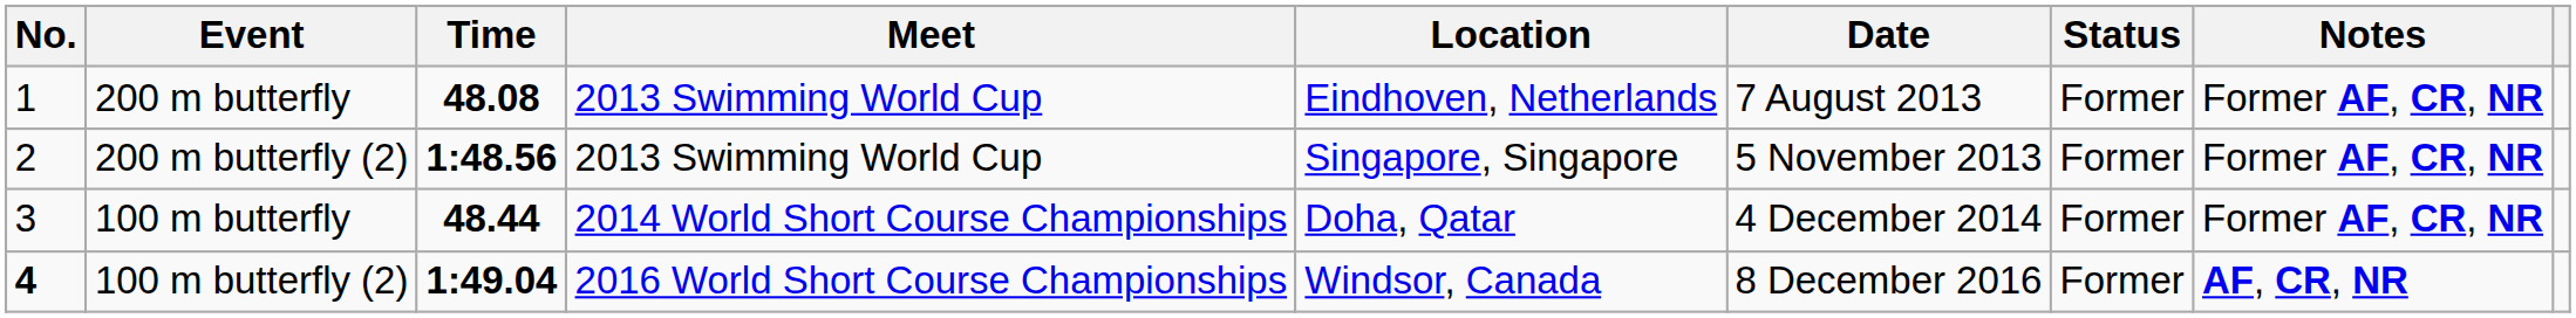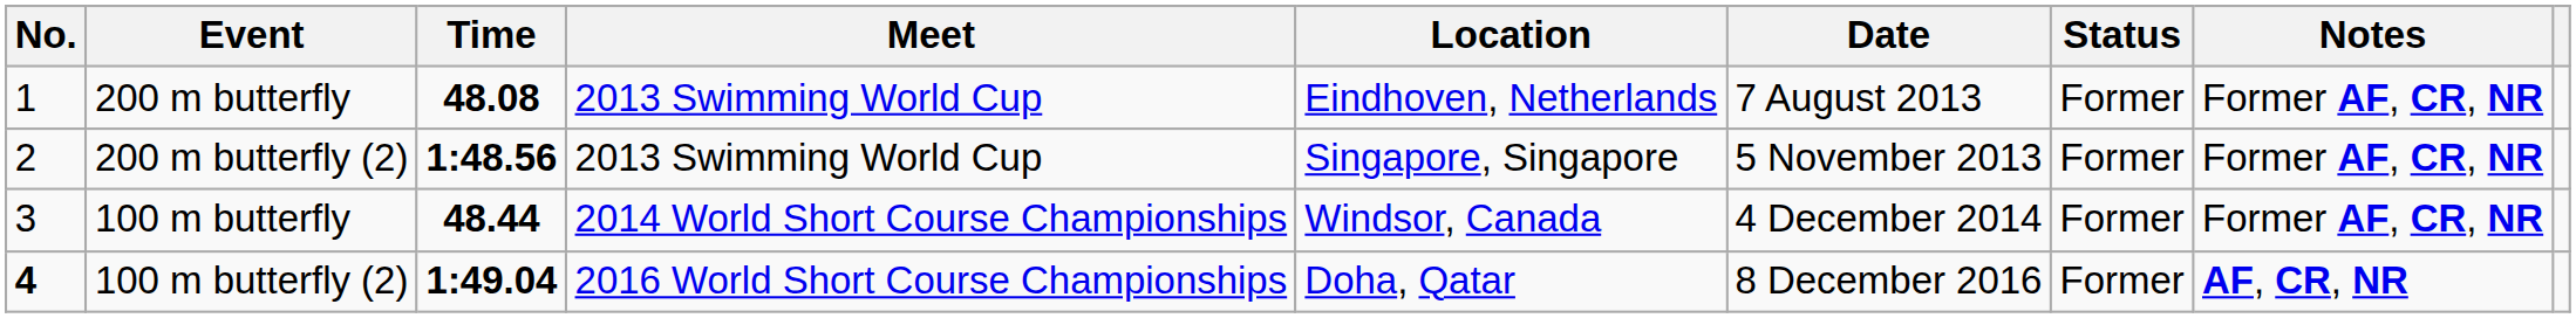 <table class="wikitable sortable">
 <tr>
 <th>No.</th>
 <th>Event</th>
 <th>Time</th>
 <th>Meet</th>
 <th>Location</th>
 <th>Date</th>
 <th>Status</th>
 <th>Notes</th>
 <th></th>
 </tr>
 <tr>
 <td>1</td>
 <td>200 m butterfly</td>
 <td style="text-align:center;"><strong>48.08</strong></td>
 <td><a href='#'>2013 Swimming World Cup</a></td>
 <td><a href='#'>Eindhoven</a>, <a href='#'>Netherlands</a></td>
 <td>7 August 2013</td>
 <td style="text-align:center;">Former</td>
 <td>Former <strong><a href='#'>AF</a></strong>, <strong><a href='#'>CR</a></strong>, <strong><a href='#'>NR</a></strong></td>
 <td style="text-align:center;"></td>
 </tr>
 <tr>
 <td>2</td>
 <td>200 m butterfly (2)</td>
 <td style="text-align:center;"><strong>1:48.56</strong></td>
 <td>2013 Swimming World Cup</td>
 <td><a href='#'>Singapore</a>, Singapore</td>
 <td>5 November 2013</td>
 <td style="text-align:center;">Former</td>
 <td>Former <strong><a href='#'>AF</a></strong>, <strong><a href='#'>CR</a></strong>, <strong><a href='#'>NR</a></strong></td>
 <td style="text-align:center;"></td>
 </tr>
 <tr>
 <td>3</td>
 <td>100 m butterfly</td>
 <td style="text-align:center;"><strong>48.44</strong></td>
 <td><a href='#'>2014 World Short Course Championships</a></td>
-<td><a href='#'>Doha</a>, <a href='#'>Qatar</a></td>
+<td><a href='#'>Windsor</a>, <a href='#'>Canada</a></td>
 <td>4 December 2014</td>
 <td style="text-align:center;">Former</td>
 <td>Former <strong><a href='#'>AF</a></strong>, <strong><a href='#'>CR</a></strong>, <strong><a href='#'>NR</a></strong></td>
 <td style="text-align:center;"></td>
 </tr>
 <tr>
 <td><strong>4</strong></td>
 <td>100 m butterfly (2)</td>
 <td style="text-align:center;"><strong>1:49.04</strong></td>
 <td><a href='#'>2016 World Short Course Championships</a></td>
-<td><a href='#'>Windsor</a>, <a href='#'>Canada</a></td>
+<td><a href='#'>Doha</a>, <a href='#'>Qatar</a></td>
 <td>8 December 2016</td>
 <td style="text-align:center;">Former</td>
 <td><strong><a href='#'>AF</a></strong>, <strong><a href='#'>CR</a></strong>, <strong><a href='#'>NR</a></strong></td>
 <td style="text-align:center;"></td>
 </tr>
 </table>
